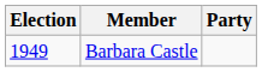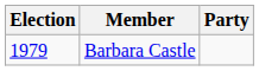 <table class="wikitable">
 <tr>
 <th>Election</th>
 <th>Member</th>
 <th colspan=2>Party</th>
 </tr>
 <tr>
-<td><a href='#'>1949</a></td>
+<td><a href='#'>1979</a></td>
 <td><a href='#'>Barbara Castle</a></td>
 <td></td>
 </tr>
 </table>
